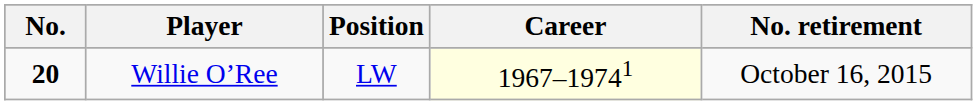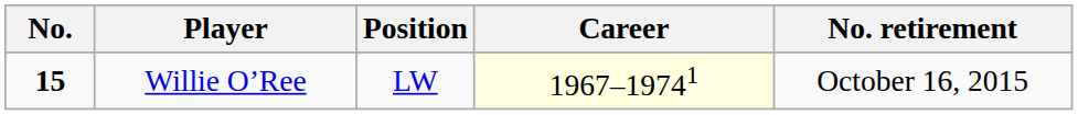 <table class="wikitable sortable" style="text-align:center">
 <tr>
 <th width=40px>No.</th>
 <th width=130px>Player</th>
 <th width=40px>Position</th>
 <th width=150px>Career</th>
 <th width=150px>No. retirement</th>
 </tr>
 <tr>
-<td><strong>20</strong></td>
+<td><strong>15</strong></td>
 <td><a href='#'>Willie O’Ree</a></td>
 <td><a href='#'>LW</a></td>
 <td style="background: lightyellow;">1967–1974<sup>1</sup></td>
 <td>October 16, 2015</td>
 </tr>
 </table>
